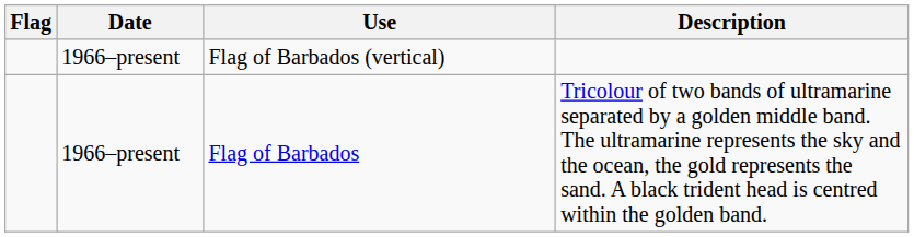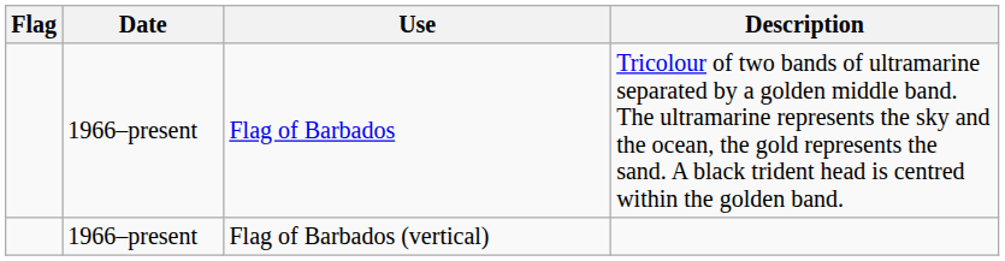 <table class="wikitable">
 <tr>
 <th>Flag</th>
 <th width="100">Date</th>
 <th width="250">Use</th>
 <th width="250">Description</th>
 </tr>
 <tr>
 <td></td>
 <td>1966–present</td>
-<td>Flag of Barbados (vertical)</td>
-<td></td>
+<td><a href='#'>Flag of Barbados</a></td>
+<td><a href='#'>Tricolour</a> of two bands of ultramarine separated by a golden middle band. The ultramarine represents the sky and the ocean, the gold represents the sand. A black trident head is centred within the golden band.</td>
 </tr>
 <tr>
 <td></td>
 <td>1966–present</td>
-<td><a href='#'>Flag of Barbados</a></td>
-<td><a href='#'>Tricolour</a> of two bands of ultramarine separated by a golden middle band. The ultramarine represents the sky and the ocean, the gold represents the sand. A black trident head is centred within the golden band.</td>
+<td>Flag of Barbados (vertical)</td>
+<td></td>
 </tr>
 </table>
